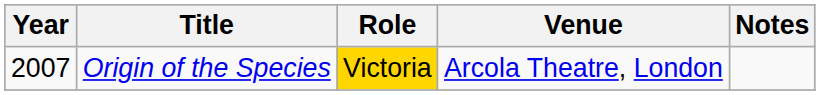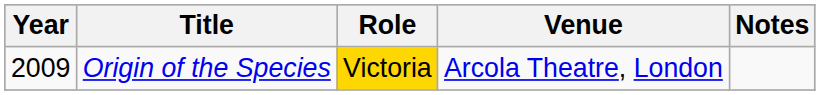 <table class="wikitable sortable">
 <tr>
 <th>Year</th>
 <th>Title</th>
 <th>Role</th>
 <th>Venue</th>
 <th>Notes</th>
 </tr>
 <tr>
-<td>2007</td>
+<td>2009</td>
 <td><em><a href='#'>Origin of the Species</a></em></td>
 <td style="background: gold;">Victoria</td>
 <td><a href='#'>Arcola Theatre</a>, <a href='#'>London</a></td>
 </tr>
 </table>
